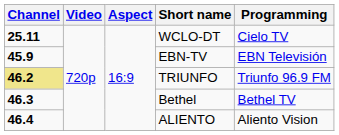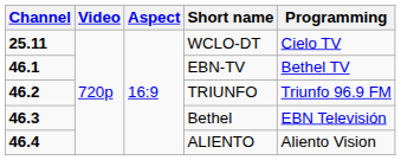 <table class="wikitable">
 <tr>
 <th><a href='#'>Channel</a></th>
 <th><a href='#'>Video</a></th>
 <th><a href='#'>Aspect</a></th>
 <th>Short name</th>
 <th>Programming</th>
 </tr>
 <tr>
 <td><strong>25.11</strong></td>
 <td rowspan=5><a href='#'>720p</a></td>
 <td rowspan=5><a href='#'>16:9</a></td>
 <td>WCLO-DT</td>
 <td><a href='#'>Cielo TV</a></td>
 </tr>
 <tr>
-<td><strong>45.9</strong></td>
+<td><strong>46.1</strong></td>
 <td>EBN-TV</td>
-<td><a href='#'>EBN Televisión</a></td>
+<td><a href='#'>Bethel TV</a></td>
 </tr>
 <tr>
-<td style="background: khaki;"><strong>46.2</strong></td>
+<td><strong>46.2</strong></td>
 <td>TRIUNFO</td>
 <td><a href='#'>Triunfo 96.9 FM</a></td>
 </tr>
 <tr>
 <td><strong>46.3</strong></td>
 <td>Bethel</td>
-<td><a href='#'>Bethel TV</a></td>
+<td><a href='#'>EBN Televisión</a></td>
 </tr>
 <tr>
 <td><strong>46.4</strong></td>
 <td>ALIENTO</td>
 <td>Aliento Vision</td>
 </tr>
 </table>
